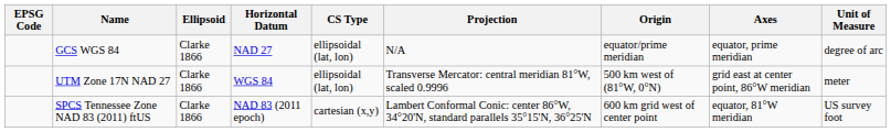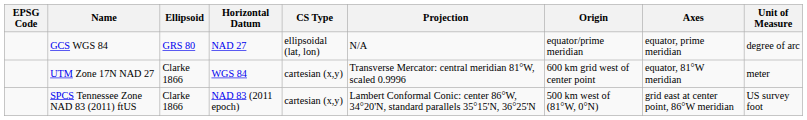 <table class="wikitable">
 <tr>
 <th>EPSG Code</th>
 <th>Name</th>
 <th>Ellipsoid</th>
 <th>Horizontal Datum</th>
 <th>CS Type</th>
 <th>Projection</th>
 <th>Origin</th>
 <th>Axes</th>
 <th>Unit of Measure</th>
 </tr>
 <tr>
 <td></td>
 <td><a href='#'>GCS</a> WGS 84</td>
-<td>Clarke 1866</td>
+<td><a href='#'>GRS 80</a></td>
 <td><a href='#'>NAD 27</a></td>
 <td>ellipsoidal (lat, lon)</td>
 <td>N/A</td>
 <td>equator/prime meridian</td>
 <td>equator, prime meridian</td>
 <td>degree of arc</td>
 </tr>
 <tr>
 <td></td>
 <td><a href='#'>UTM</a> Zone 17N NAD 27</td>
 <td>Clarke 1866</td>
 <td><a href='#'>WGS 84</a></td>
-<td>ellipsoidal (lat, lon)</td>
+<td>cartesian (x,y)</td>
 <td>Transverse Mercator: central meridian 81°W, scaled 0.9996</td>
-<td>500 km west of (81°W, 0°N)</td>
-<td>grid east at center point, 86°W meridian</td>
+<td>600 km grid west of center point</td>
+<td>equator, 81°W meridian</td>
 <td>meter</td>
 </tr>
 <tr>
 <td></td>
 <td><a href='#'>SPCS</a> Tennessee Zone NAD 83 (2011) ftUS</td>
 <td>Clarke 1866</td>
 <td><a href='#'>NAD 83</a> (2011 epoch)</td>
 <td>cartesian (x,y)</td>
 <td>Lambert Conformal Conic: center 86°W, 34°20'N, standard parallels 35°15'N, 36°25'N</td>
-<td>600 km grid west of center point</td>
-<td>equator, 81°W meridian</td>
+<td>500 km west of (81°W, 0°N)</td>
+<td>grid east at center point, 86°W meridian</td>
 <td>US survey foot</td>
 </tr>
 </table>
